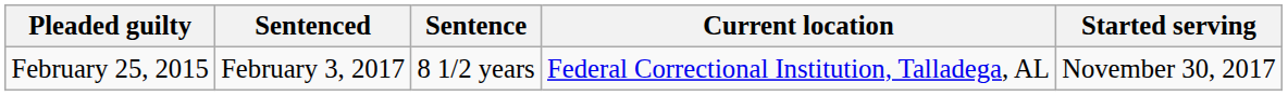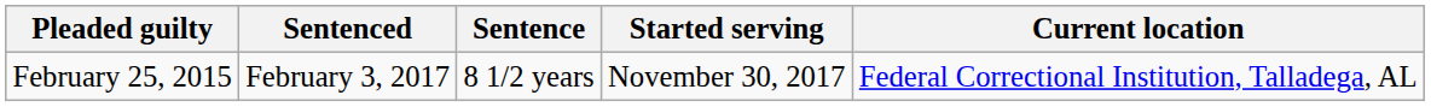 <table class="wikitable">
 <tr>
 <th rowspan=1>Pleaded guilty</th>
 <th rowspan=1>Sentenced</th>
 <th rowspan=1>Sentence</th>
+<th colspan=1>Started serving</th>
 <th colspan=1>Current location</th>
-<th colspan=1>Started serving</th>
 </tr>
 <tr>
 <td>February 25, 2015</td>
 <td>February 3, 2017</td>
 <td>8 1/2 years</td>
+<td>November 30, 2017</td>
 <td><a href='#'>Federal Correctional Institution, Talladega</a>, AL</td>
-<td>November 30, 2017</td>
 </tr>
 </table>
